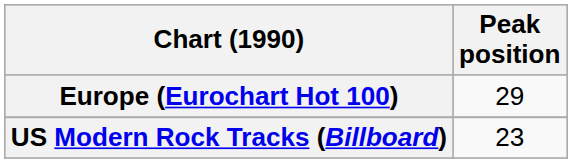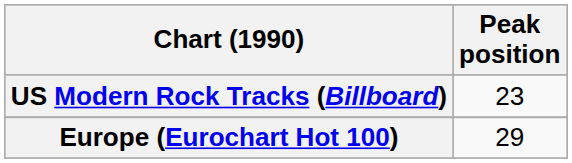 <table class="wikitable sortable plainrowheaders" style="text-align:center">
 <tr>
 <th>Chart (1990)</th>
 <th>Peak<br>position</th>
 </tr>
 <tr>
-<th scope="row">Europe (<a href='#'>Eurochart Hot 100</a>)</th>
-<td>29</td>
+<th scope="row">US <a href='#'>Modern Rock Tracks</a> (<em><a href='#'>Billboard</a></em>)</th>
+<td>23</td>
 </tr>
 <tr>
 </tr>
 <tr>
 </tr>
 <tr>
 </tr>
 <tr>
 </tr>
 <tr>
-<th scope="row">US <a href='#'>Modern Rock Tracks</a> (<em><a href='#'>Billboard</a></em>)</th>
-<td>23</td>
+<th scope="row">Europe (<a href='#'>Eurochart Hot 100</a>)</th>
+<td>29</td>
 </tr>
 </table>
